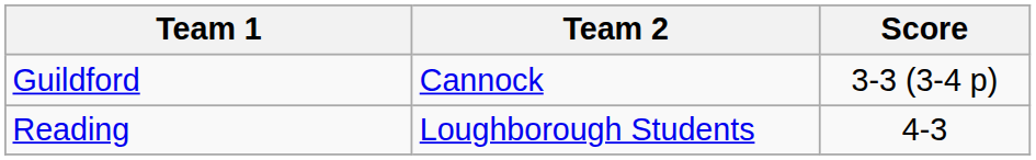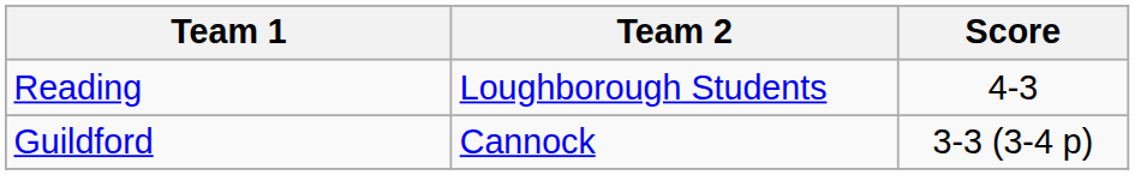 <table class="wikitable" style="font-size: 100%">
 <tr>
 <th width=200>Team 1</th>
 <th width=200>Team 2</th>
 <th width=100>Score</th>
 </tr>
 <tr>
+<td><a href='#'>Reading</a></td>
+<td><a href='#'>Loughborough Students</a></td>
+<td align=center>4-3</td>
+</tr>
+<tr>
 <td><a href='#'>Guildford</a></td>
 <td><a href='#'>Cannock</a></td>
 <td align=center>3-3 (3-4 p)</td>
 </tr>
-<tr>
-<td><a href='#'>Reading</a></td>
-<td><a href='#'>Loughborough Students</a></td>
-<td align=center>4-3</td>
-</tr>
 </table>
